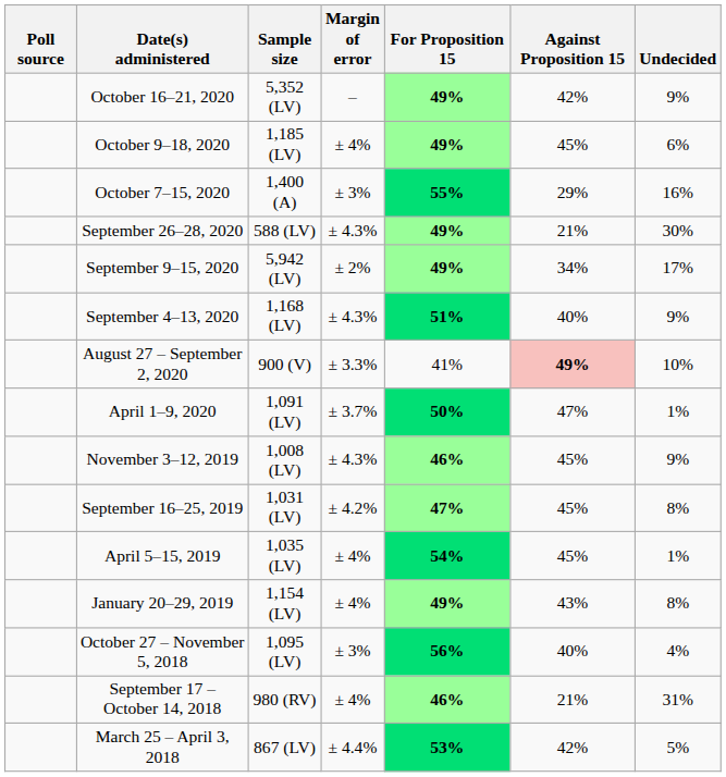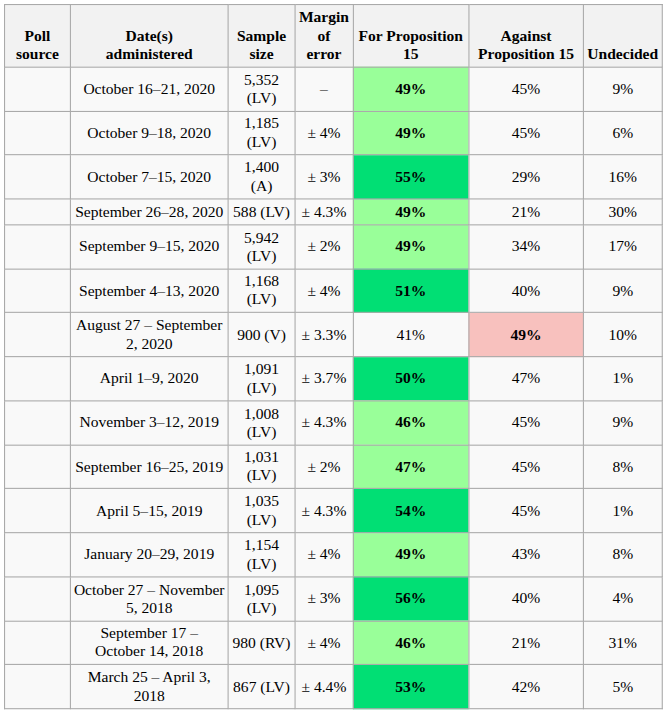 <table class="wikitable" style="font-size:90%;text-align:center;">
 <tr valign=bottom>
 <th>Poll source</th>
 <th>Date(s)<br>administered</th>
 <th>Sample<br>size</th>
 <th>Margin<br>of error</th>
 <th style="width:100px;">For Proposition 15</th>
 <th style="width:100px;">Against Proposition 15</th>
 <th>Undecided</th>
 </tr>
 <tr>
 <td style="text-align:left;"></td>
 <td>October 16–21, 2020</td>
 <td>5,352 (LV)</td>
 <td>–</td>
 <td style="background: rgb(153, 255, 153);"><strong>49%</strong></td>
-<td>42%</td>
+<td>45%</td>
 <td>9%</td>
 </tr>
 <tr>
 <td style="text-align:left;"></td>
 <td>October 9–18, 2020</td>
 <td>1,185 (LV)</td>
 <td>± 4%</td>
 <td style="background: rgb(153, 255, 153);"><strong>49%</strong></td>
 <td>45%</td>
 <td>6%</td>
 </tr>
 <tr>
 <td style="text-align:left;"></td>
 <td>October 7–15, 2020</td>
 <td>1,400 (A)</td>
 <td>± 3%</td>
 <td style="background: rgb(1,223,116);"><strong>55%</strong></td>
 <td>29%</td>
 <td>16%</td>
 </tr>
 <tr>
 <td style="text-align:left;"></td>
 <td>September 26–28, 2020</td>
 <td>588 (LV)</td>
 <td>± 4.3%</td>
 <td style="background: rgb(153, 255, 153);"><strong>49%</strong></td>
 <td>21%</td>
 <td>30%</td>
 </tr>
 <tr>
 <td style="text-align:left;"></td>
 <td>September 9–15, 2020</td>
 <td>5,942 (LV)</td>
 <td>± 2%</td>
 <td style="background: rgb(153, 255, 153);"><strong>49%</strong></td>
 <td>34%</td>
 <td>17%</td>
 </tr>
 <tr>
 <td style="text-align:left;"></td>
 <td>September 4–13, 2020</td>
 <td>1,168 (LV)</td>
-<td>± 4.3%</td>
+<td>± 4%</td>
 <td style="background: rgb(1,223,116);"><strong>51%</strong></td>
 <td>40%</td>
 <td>9%</td>
 </tr>
 <tr>
 <td style="text-align:left;"></td>
 <td>August 27 – September 2, 2020</td>
 <td>900 (V)</td>
 <td>± 3.3%</td>
 <td>41%</td>
 <td style="background: rgb(248, 193, 190);"><strong>49%</strong></td>
 <td>10%</td>
 </tr>
 <tr>
 <td style="text-align:left;"></td>
 <td>April 1–9, 2020</td>
 <td>1,091 (LV)</td>
 <td>± 3.7%</td>
 <td style="background: rgb(1,223,116);"><strong>50%</strong></td>
 <td>47%</td>
 <td>1%</td>
 </tr>
 <tr>
 <td style="text-align:left;"></td>
 <td>November 3–12, 2019</td>
 <td>1,008 (LV)</td>
 <td>± 4.3%</td>
 <td style="background: rgb(153, 255, 153);"><strong>46%</strong></td>
 <td>45%</td>
 <td>9%</td>
 </tr>
 <tr>
 <td style="text-align:left;"></td>
 <td>September 16–25, 2019</td>
 <td>1,031 (LV)</td>
-<td>± 4.2%</td>
+<td>± 2%</td>
 <td style="background: rgb(153, 255, 153);"><strong>47%</strong></td>
 <td>45%</td>
 <td>8%</td>
 </tr>
 <tr>
 <td style="text-align:left;"></td>
 <td>April 5–15, 2019</td>
 <td>1,035 (LV)</td>
-<td>± 4%</td>
+<td>± 4.3%</td>
 <td style="background: rgb(1,223,116);"><strong>54%</strong></td>
 <td>45%</td>
 <td>1%</td>
 </tr>
 <tr>
 <td style="text-align:left;"></td>
 <td>January 20–29, 2019</td>
 <td>1,154 (LV)</td>
 <td>± 4%</td>
 <td style="background: rgb(153, 255, 153);"><strong>49%</strong></td>
 <td>43%</td>
 <td>8%</td>
 </tr>
 <tr>
 <td style="text-align:left;"></td>
 <td>October 27 – November 5, 2018</td>
 <td>1,095 (LV)</td>
 <td>± 3%</td>
 <td style="background: rgb(1,223,116);"><strong>56%</strong></td>
 <td>40%</td>
 <td>4%</td>
 </tr>
 <tr>
 <td style="text-align:left;"></td>
 <td>September 17 – October 14, 2018</td>
 <td>980 (RV)</td>
 <td>± 4%</td>
 <td style="background: rgb(153, 255, 153);"><strong>46%</strong></td>
 <td>21%</td>
 <td>31%</td>
 </tr>
 <tr>
 <td style="text-align:left;"></td>
 <td>March 25 – April 3, 2018</td>
 <td>867 (LV)</td>
 <td>± 4.4%</td>
 <td style="background: rgb(1,223,116);"><strong>53%</strong></td>
 <td>42%</td>
 <td>5%</td>
 </tr>
 </table>
